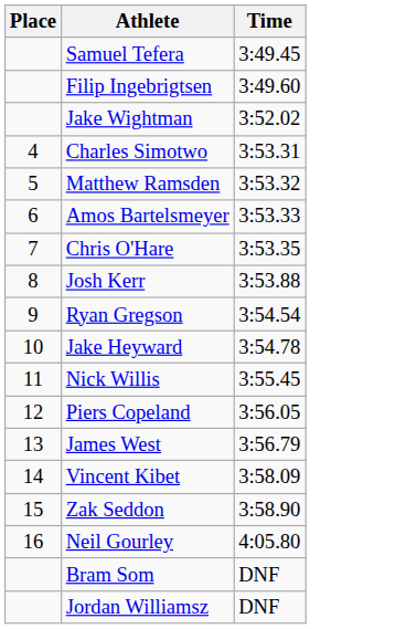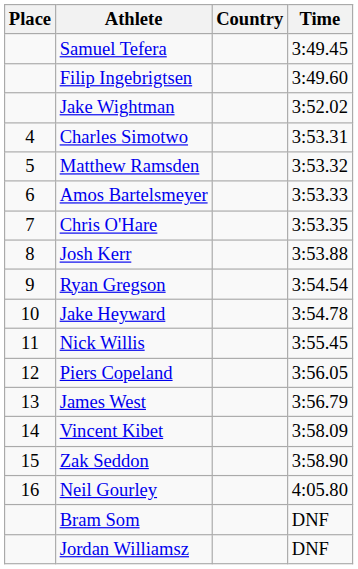 <table class="wikitable">
 <tr>
 <th>Place</th>
 <th>Athlete</th>
+<th>Country</th>
 <th>Time</th>
 </tr>
 <tr>
 <td align=center></td>
 <td><a href='#'>Samuel Tefera</a></td>
+<td></td>
 <td>3:49.45</td>
 </tr>
 <tr>
 <td align=center></td>
 <td><a href='#'>Filip Ingebrigtsen</a></td>
+<td></td>
 <td>3:49.60</td>
 </tr>
 <tr>
 <td align=center></td>
 <td><a href='#'>Jake Wightman</a></td>
+<td></td>
 <td>3:52.02</td>
 </tr>
 <tr>
 <td align=center>4</td>
 <td><a href='#'>Charles Simotwo</a></td>
+<td></td>
 <td>3:53.31</td>
 </tr>
 <tr>
 <td align=center>5</td>
 <td><a href='#'>Matthew Ramsden</a></td>
+<td></td>
 <td>3:53.32</td>
 </tr>
 <tr>
 <td align=center>6</td>
 <td><a href='#'>Amos Bartelsmeyer</a></td>
+<td></td>
 <td>3:53.33</td>
 </tr>
 <tr>
 <td align=center>7</td>
 <td><a href='#'>Chris O'Hare</a></td>
+<td></td>
 <td>3:53.35</td>
 </tr>
 <tr>
 <td align=center>8</td>
 <td><a href='#'>Josh Kerr</a></td>
+<td></td>
 <td>3:53.88</td>
 </tr>
 <tr>
 <td align=center>9</td>
 <td><a href='#'>Ryan Gregson</a></td>
+<td></td>
 <td>3:54.54</td>
 </tr>
 <tr>
 <td align=center>10</td>
 <td><a href='#'>Jake Heyward</a></td>
+<td></td>
 <td>3:54.78</td>
 </tr>
 <tr>
 <td align=center>11</td>
 <td><a href='#'>Nick Willis</a></td>
+<td></td>
 <td>3:55.45</td>
 </tr>
 <tr>
 <td align=center>12</td>
 <td><a href='#'>Piers Copeland</a></td>
+<td></td>
 <td>3:56.05</td>
 </tr>
 <tr>
 <td align=center>13</td>
 <td><a href='#'>James West</a></td>
+<td></td>
 <td>3:56.79</td>
 </tr>
 <tr>
 <td align=center>14</td>
 <td><a href='#'>Vincent Kibet</a></td>
+<td></td>
 <td>3:58.09</td>
 </tr>
 <tr>
 <td align=center>15</td>
 <td><a href='#'>Zak Seddon</a></td>
+<td></td>
 <td>3:58.90</td>
 </tr>
 <tr>
 <td align=center>16</td>
 <td><a href='#'>Neil Gourley</a></td>
+<td></td>
 <td>4:05.80</td>
 </tr>
 <tr>
 <td align=center></td>
 <td><a href='#'>Bram Som</a></td>
+<td></td>
 <td>DNF</td>
 </tr>
 <tr>
 <td align=center></td>
 <td><a href='#'>Jordan Williamsz</a></td>
+<td></td>
 <td>DNF</td>
 </tr>
 </table>
